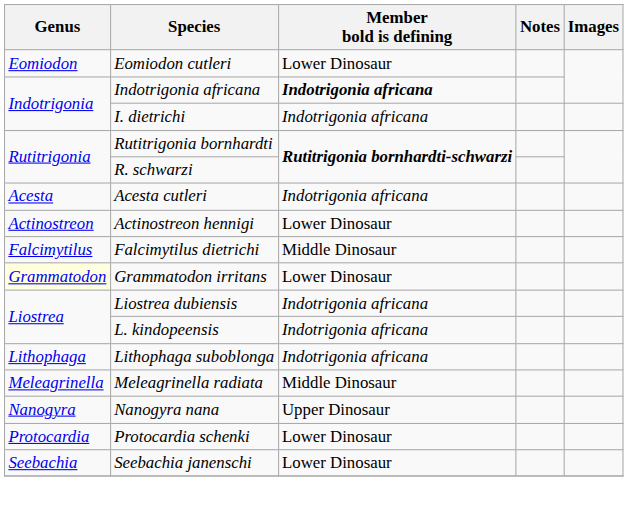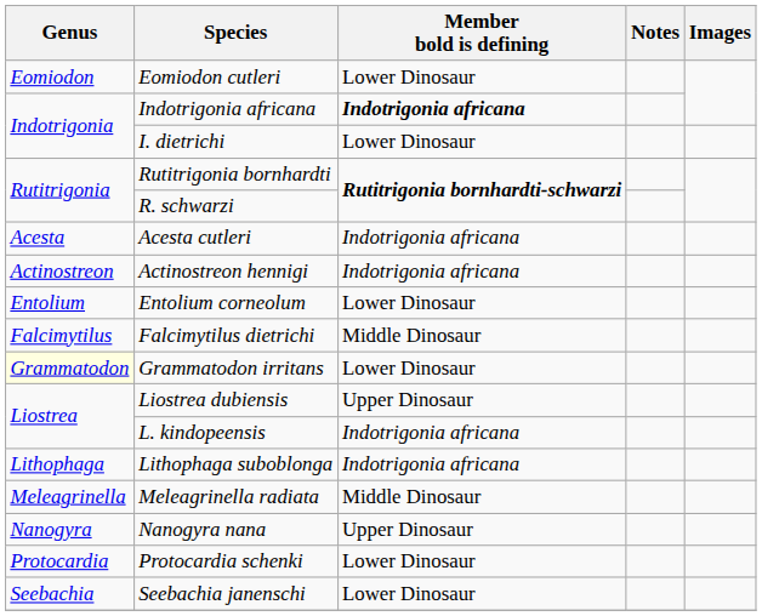 <table class="wikitable sortable">
 <tr>
 <th>Genus</th>
 <th>Species</th>
 <th>Member<br>bold is defining</th>
 <th>Notes</th>
 <th>Images</th>
 </tr>
 <tr>
 <td><em><a href='#'>Eomiodon</a></em></td>
 <td><em>Eomiodon cutleri</em></td>
 <td>Lower Dinosaur</td>
 <td align=center></td>
 </tr>
 <tr>
 <td rowspan=2><em><a href='#'>Indotrigonia</a></em></td>
 <td><em>Indotrigonia africana</em></td>
 <td><strong><em>Indotrigonia africana</em></strong></td>
 <td align=center></td>
 </tr>
 <tr>
 <td><em>I. dietrichi</em></td>
-<td><em>Indotrigonia africana</em></td>
+<td>Lower Dinosaur</td>
 <td align=center></td>
 <td></td>
 </tr>
 <tr>
 <td rowspan=2><em><a href='#'>Rutitrigonia</a></em></td>
 <td><em>Rutitrigonia bornhardti</em></td>
 <td rowspan=2><strong><em>Rutitrigonia bornhardti-schwarzi</em></strong></td>
 <td align=center></td>
 </tr>
 <tr>
 <td><em>R. schwarzi</em></td>
 <td align=center></td>
 </tr>
 <tr>
 <td><em><a href='#'>Acesta</a></em></td>
 <td><em>Acesta cutleri</em></td>
 <td><em>Indotrigonia africana</em></td>
 <td align=center></td>
 <td></td>
 </tr>
 <tr>
 <td><em><a href='#'>Actinostreon</a></em></td>
 <td><em>Actinostreon hennigi</em></td>
+<td><em>Indotrigonia africana</em></td>
+<td align=center></td>
+<td></td>
+</tr>
+<tr>
+<td><em><a href='#'>Entolium</a></em></td>
+<td><em>Entolium corneolum</em></td>
 <td>Lower Dinosaur</td>
 <td align=center></td>
 <td></td>
 </tr>
 <tr>
 <td><em><a href='#'>Falcimytilus</a></em></td>
 <td><em>Falcimytilus dietrichi</em></td>
 <td>Middle Dinosaur</td>
 <td align=center></td>
 <td></td>
 </tr>
 <tr>
 <td style="background: lightyellow;"><em><a href='#'>Grammatodon</a></em></td>
 <td><em>Grammatodon irritans</em></td>
 <td>Lower Dinosaur</td>
 <td align=center></td>
 <td></td>
 </tr>
 <tr>
 <td rowspan=2><em><a href='#'>Liostrea</a></em></td>
 <td><em>Liostrea dubiensis</em></td>
-<td><em>Indotrigonia africana</em></td>
+<td>Upper Dinosaur</td>
 <td align=center></td>
 <td></td>
 </tr>
 <tr>
 <td><em>L. kindopeensis</em></td>
 <td><em>Indotrigonia africana</em></td>
 <td align=center></td>
 <td></td>
 </tr>
 <tr>
 <td><em><a href='#'>Lithophaga</a></em></td>
 <td><em>Lithophaga suboblonga</em></td>
 <td><em>Indotrigonia africana</em></td>
 <td align=center></td>
 <td></td>
 </tr>
 <tr>
 <td><em><a href='#'>Meleagrinella</a></em></td>
 <td><em>Meleagrinella radiata</em></td>
 <td>Middle Dinosaur</td>
 <td align=center></td>
 <td></td>
 </tr>
 <tr>
 <td><em><a href='#'>Nanogyra</a></em></td>
 <td><em>Nanogyra nana</em></td>
 <td>Upper Dinosaur</td>
 <td align=center></td>
 <td></td>
 </tr>
 <tr>
 <td><em><a href='#'>Protocardia</a></em></td>
 <td><em>Protocardia schenki</em></td>
 <td>Lower Dinosaur</td>
 <td align=center></td>
 <td></td>
 </tr>
 <tr>
 <td><em><a href='#'>Seebachia</a></em></td>
 <td><em>Seebachia janenschi</em></td>
 <td>Lower Dinosaur</td>
 <td align=center></td>
 <td></td>
 </tr>
 <tr>
 </tr>
 </table>
